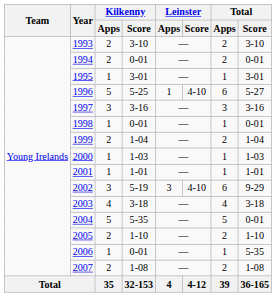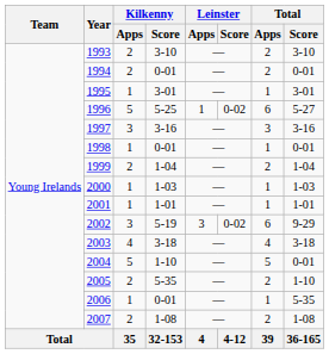 <table class="wikitable" style="text-align:center">
 <tr>
 <th rowspan="2">Team</th>
 <th rowspan="2">Year</th>
 <th colspan="2"><a href='#'>Kilkenny</a></th>
 <th colspan="2"><a href='#'>Leinster</a></th>
 <th colspan="2">Total</th>
 </tr>
 <tr>
 <th>Apps</th>
 <th>Score</th>
 <th>Apps</th>
 <th>Score</th>
 <th>Apps</th>
 <th>Score</th>
 </tr>
 <tr>
 <td rowspan="15"><a href='#'>Young Irelands</a></td>
 <td><a href='#'>1993</a></td>
 <td>2</td>
 <td>3-10</td>
 <td colspan=2>—</td>
 <td>2</td>
 <td>3-10</td>
 </tr>
 <tr>
 <td><a href='#'>1994</a></td>
 <td>2</td>
 <td>0-01</td>
 <td colspan=2>—</td>
 <td>2</td>
 <td>0-01</td>
 </tr>
 <tr>
 <td><a href='#'>1995</a></td>
 <td>1</td>
 <td>3-01</td>
 <td colspan=2>—</td>
 <td>1</td>
 <td>3-01</td>
 </tr>
 <tr>
 <td><a href='#'>1996</a></td>
 <td>5</td>
 <td>5-25</td>
 <td>1</td>
-<td>4-10</td>
+<td>0-02</td>
 <td>6</td>
 <td>5-27</td>
 </tr>
 <tr>
 <td><a href='#'>1997</a></td>
 <td>3</td>
 <td>3-16</td>
 <td colspan=2>—</td>
 <td>3</td>
 <td>3-16</td>
 </tr>
 <tr>
 <td><a href='#'>1998</a></td>
 <td>1</td>
 <td>0-01</td>
 <td colspan=2>—</td>
 <td>1</td>
 <td>0-01</td>
 </tr>
 <tr>
 <td><a href='#'>1999</a></td>
 <td>2</td>
 <td>1-04</td>
 <td colspan=2>—</td>
 <td>2</td>
 <td>1-04</td>
 </tr>
 <tr>
 <td><a href='#'>2000</a></td>
 <td>1</td>
 <td>1-03</td>
 <td colspan=2>—</td>
 <td>1</td>
 <td>1-03</td>
 </tr>
 <tr>
 <td><a href='#'>2001</a></td>
 <td>1</td>
 <td>1-01</td>
 <td colspan=2>—</td>
 <td>1</td>
 <td>1-01</td>
 </tr>
 <tr>
 <td><a href='#'>2002</a></td>
 <td>3</td>
 <td>5-19</td>
 <td>3</td>
-<td>4-10</td>
+<td>0-02</td>
 <td>6</td>
 <td>9-29</td>
 </tr>
 <tr>
 <td><a href='#'>2003</a></td>
 <td>4</td>
 <td>3-18</td>
 <td colspan=2>—</td>
 <td>4</td>
 <td>3-18</td>
 </tr>
 <tr>
 <td><a href='#'>2004</a></td>
 <td>5</td>
-<td>5-35</td>
+<td>1-10</td>
 <td colspan=2>—</td>
 <td>5</td>
 <td>0-01</td>
 </tr>
 <tr>
 <td><a href='#'>2005</a></td>
 <td>2</td>
-<td>1-10</td>
+<td>5-35</td>
 <td colspan=2>—</td>
 <td>2</td>
 <td>1-10</td>
 </tr>
 <tr>
 <td><a href='#'>2006</a></td>
 <td>1</td>
 <td>0-01</td>
 <td colspan=2>—</td>
 <td>1</td>
 <td>5-35</td>
 </tr>
 <tr>
 <td><a href='#'>2007</a></td>
 <td>2</td>
 <td>1-08</td>
 <td colspan=2>—</td>
 <td>2</td>
 <td>1-08</td>
 </tr>
 <tr>
 <th colspan="2">Total</th>
 <th>35</th>
 <th>32-153</th>
 <th>4</th>
 <th>4-12</th>
 <th>39</th>
 <th>36-165</th>
 </tr>
 </table>
